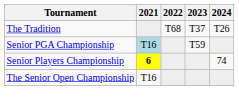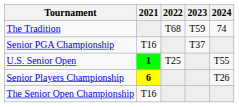 <table class="wikitable" style="font-size:95%;text-align:center;">
 <tr>
 <th>Tournament</th>
 <th>2021</th>
 <th>2022</th>
 <th>2023</th>
 <th>2024</th>
 </tr>
 <tr>
 <td align=left><a href='#'>The Tradition</a></td>
 <td style="background:#eeeeee;"></td>
 <td>T68</td>
-<td>T37</td>
-<td>T26</td>
+<td>T59</td>
+<td>74</td>
 </tr>
 <tr>
 <td align=left><a href='#'>Senior PGA Championship</a></td>
-<td style="background: lightblue;">T16</td>
+<td>T16</td>
 <td style="background:#eeeeee;"></td>
-<td>T59</td>
+<td>T37</td>
 <td style="background:#eeeeee;"></td>
+</tr>
+<tr>
+<td align=left><a href='#'>U.S. Senior Open</a></td>
+<td style="background:lime;"><strong>1</strong></td>
+<td>T25</td>
+<td style="background:#eeeeee;"></td>
+<td>T55</td>
 </tr>
 <tr>
 <td align=left><a href='#'>Senior Players Championship</a></td>
 <td style="background:yellow;"><strong>6</strong></td>
 <td style="background:#eeeeee;"></td>
 <td style="background:#eeeeee;"></td>
-<td>74</td>
+<td>T26</td>
 </tr>
 <tr>
 <td align=left><a href='#'>The Senior Open Championship</a></td>
 <td>T16</td>
 <td style="background:#eeeeee;"></td>
 <td style="background:#eeeeee;"></td>
 <td style="background:#eeeeee;"></td>
 </tr>
 </table>
